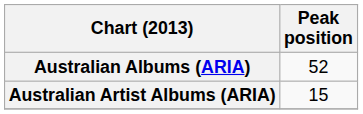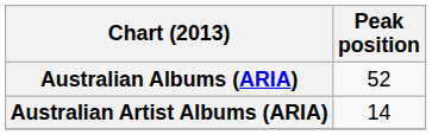 <table class="wikitable sortable plainrowheaders" style="text-align:center;">
 <tr>
 <th scope="col">Chart (2013)</th>
 <th scope="col">Peak<br>position</th>
 </tr>
 <tr>
 <th scope="row">Australian Albums (<a href='#'>ARIA</a>)</th>
 <td>52</td>
 </tr>
 <tr>
 <th scope="row">Australian Artist Albums (ARIA)</th>
-<td>15</td>
+<td>14</td>
 </tr>
 <tr>
 </tr>
 </table>
